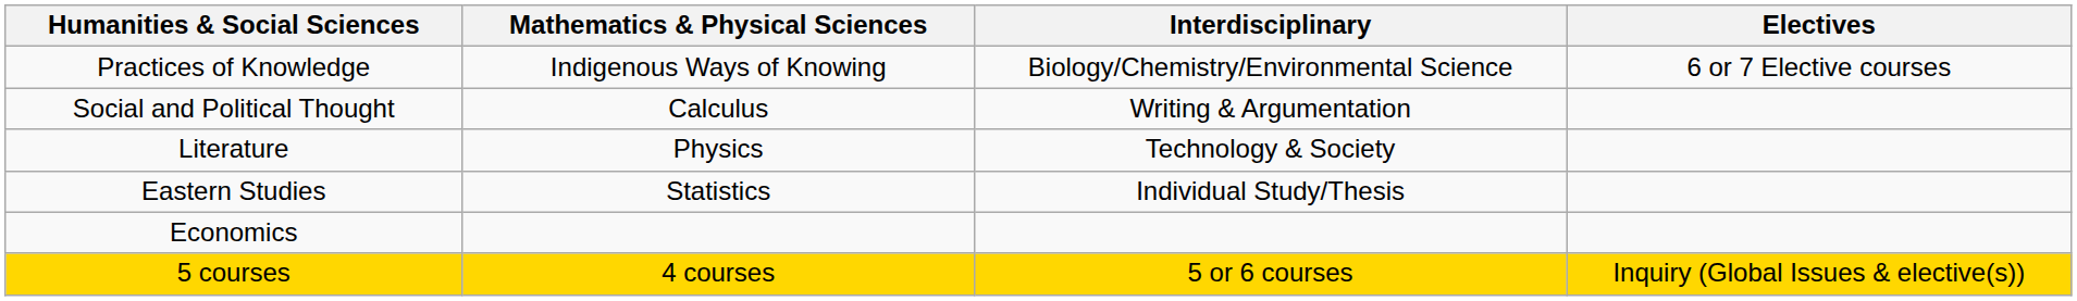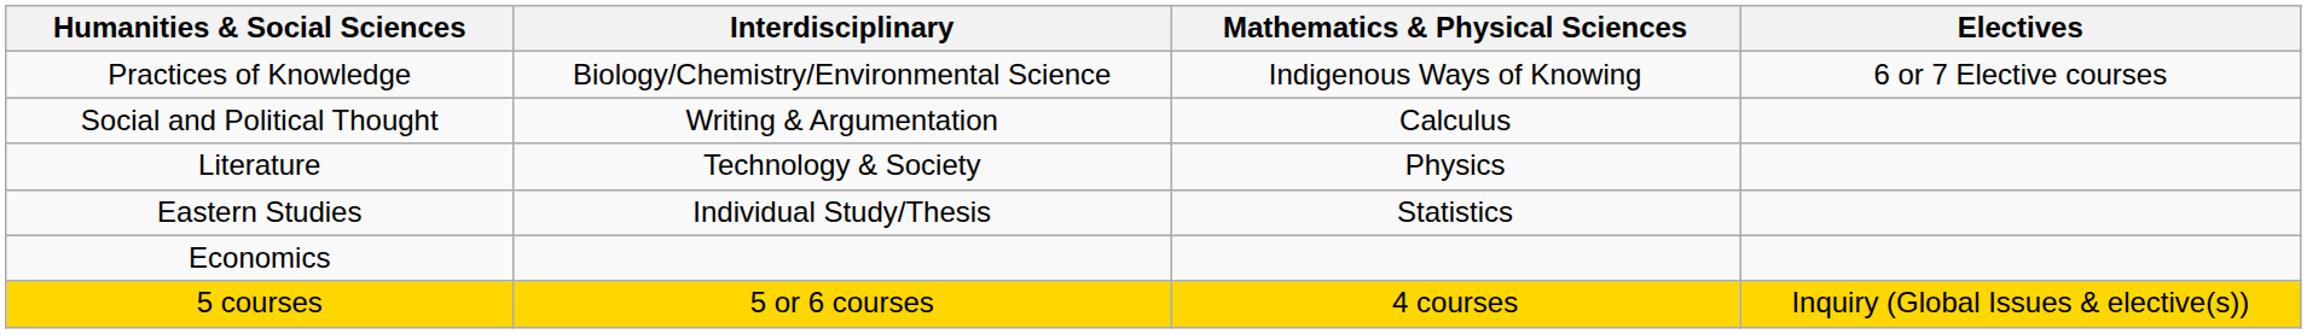 <table class="wikitable" border="1" style="text-align:center; width:80%;">
 <tr>
 <th>Humanities & Social Sciences</th>
+<th>Interdisciplinary</th>
 <th>Mathematics & Physical Sciences</th>
-<th>Interdisciplinary</th>
 <th>Electives</th>
 </tr>
 <tr>
 <td>Practices of Knowledge</td>
+<td>Biology/Chemistry/Environmental Science</td>
 <td>Indigenous Ways of Knowing</td>
-<td>Biology/Chemistry/Environmental Science</td>
 <td>6 or 7 Elective courses</td>
 </tr>
 <tr>
 <td>Social and Political Thought</td>
+<td>Writing & Argumentation</td>
 <td>Calculus</td>
-<td>Writing & Argumentation</td>
 <td></td>
 </tr>
 <tr>
 <td>Literature</td>
+<td>Technology & Society</td>
 <td>Physics</td>
-<td>Technology & Society</td>
 <td></td>
 </tr>
 <tr>
 <td>Eastern Studies</td>
+<td>Individual Study/Thesis</td>
 <td>Statistics</td>
-<td>Individual Study/Thesis</td>
 <td></td>
 </tr>
 <tr>
 <td>Economics</td>
 <td></td>
 <td></td>
 <td></td>
 </tr>
 <tr style="background:gold">
 <td>5 courses</td>
+<td>5 or 6 courses</td>
 <td>4 courses</td>
-<td>5 or 6 courses</td>
 <td>Inquiry (Global Issues & elective(s))</td>
 </tr>
 </table>
